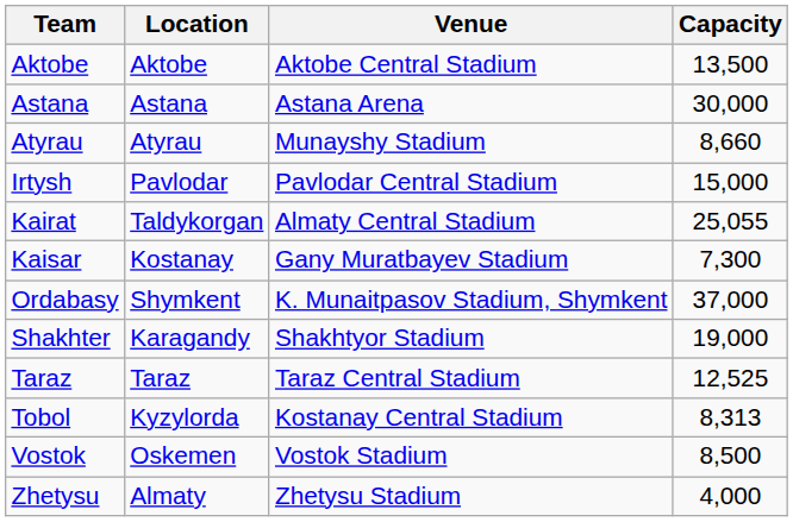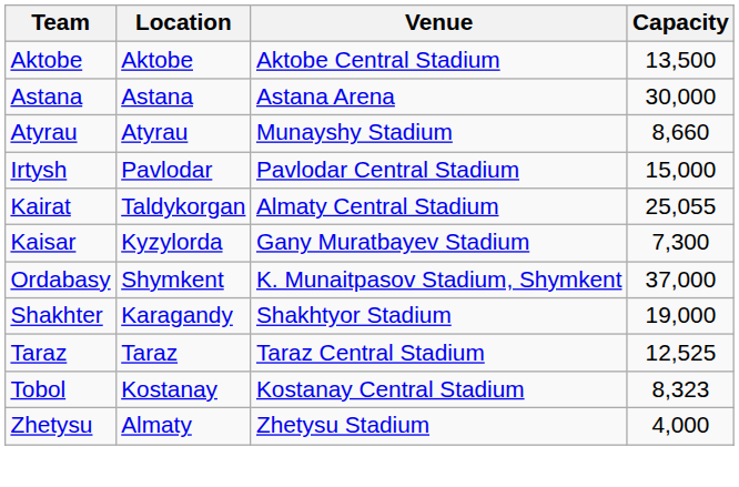 <table class="wikitable sortable">
 <tr>
 <th>Team</th>
 <th>Location</th>
 <th>Venue</th>
 <th>Capacity</th>
 </tr>
 <tr>
 <td><a href='#'>Aktobe</a></td>
 <td><a href='#'>Aktobe</a></td>
 <td><a href='#'>Aktobe Central Stadium</a></td>
 <td style="text-align:center;">13,500</td>
 </tr>
 <tr>
 <td><a href='#'>Astana</a></td>
 <td><a href='#'>Astana</a></td>
 <td><a href='#'>Astana Arena</a></td>
 <td style="text-align:center;">30,000</td>
 </tr>
 <tr>
 <td><a href='#'>Atyrau</a></td>
 <td><a href='#'>Atyrau</a></td>
 <td><a href='#'>Munayshy Stadium</a></td>
 <td style="text-align:center;">8,660</td>
 </tr>
 <tr>
 <td><a href='#'>Irtysh</a></td>
 <td><a href='#'>Pavlodar</a></td>
 <td><a href='#'>Pavlodar Central Stadium</a></td>
 <td style="text-align:center;">15,000</td>
 </tr>
 <tr>
 <td><a href='#'>Kairat</a></td>
 <td><a href='#'>Taldykorgan</a></td>
 <td><a href='#'>Almaty Central Stadium</a></td>
 <td style="text-align:center;">25,055</td>
 </tr>
 <tr>
 <td><a href='#'>Kaisar</a></td>
-<td><a href='#'>Kostanay</a></td>
+<td><a href='#'>Kyzylorda</a></td>
 <td><a href='#'>Gany Muratbayev Stadium</a></td>
 <td style="text-align:center;">7,300</td>
 </tr>
 <tr>
 <td><a href='#'>Ordabasy</a></td>
 <td><a href='#'>Shymkent</a></td>
 <td><a href='#'>K. Munaitpasov Stadium, Shymkent</a></td>
 <td style="text-align:center;">37,000</td>
 </tr>
 <tr>
 <td><a href='#'>Shakhter</a></td>
 <td><a href='#'>Karagandy</a></td>
 <td><a href='#'>Shakhtyor Stadium</a></td>
 <td style="text-align:center;">19,000</td>
 </tr>
 <tr>
 <td><a href='#'>Taraz</a></td>
 <td><a href='#'>Taraz</a></td>
 <td><a href='#'>Taraz Central Stadium</a></td>
 <td style="text-align:center;">12,525</td>
 </tr>
 <tr>
 <td><a href='#'>Tobol</a></td>
-<td><a href='#'>Kyzylorda</a></td>
+<td><a href='#'>Kostanay</a></td>
 <td><a href='#'>Kostanay Central Stadium</a></td>
-<td style="text-align:center;">8,313</td>
-</tr>
-<tr>
-<td><a href='#'>Vostok</a></td>
-<td><a href='#'>Oskemen</a></td>
-<td><a href='#'>Vostok Stadium</a></td>
-<td style="text-align:center;">8,500</td>
+<td style="text-align:center;">8,323</td>
 </tr>
 <tr>
 <td><a href='#'>Zhetysu</a></td>
 <td><a href='#'>Almaty</a></td>
 <td><a href='#'>Zhetysu Stadium</a></td>
 <td style="text-align:center;">4,000</td>
 </tr>
 </table>
